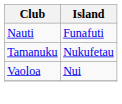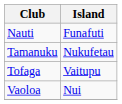 <table class="wikitable sortable">
 <tr>
 <th>Club</th>
 <th>Island</th>
 </tr>
 <tr>
 <td><a href='#'>Nauti</a></td>
 <td><a href='#'>Funafuti</a></td>
 </tr>
 <tr>
 <td><a href='#'>Tamanuku</a></td>
 <td><a href='#'>Nukufetau</a></td>
 </tr>
 <tr>
+<td><a href='#'>Tofaga</a></td>
+<td><a href='#'>Vaitupu</a></td>
+</tr>
+<tr>
 <td><a href='#'>Vaoloa</a></td>
 <td><a href='#'>Nui</a></td>
 </tr>
 <tr>
 </tr>
 </table>
